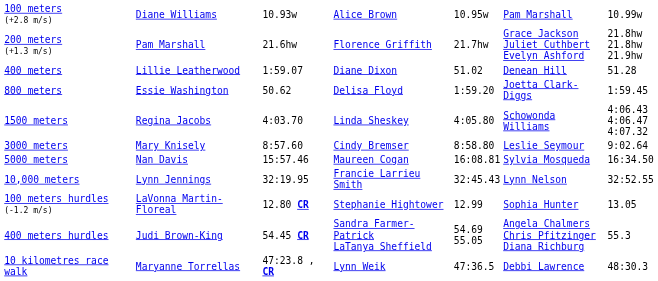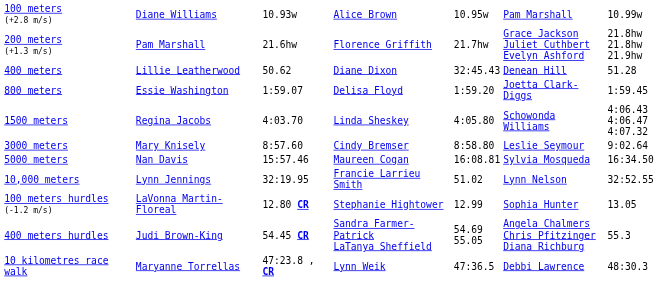 <table>
 <tr>
 <td><a href='#'>100 meters</a> <br><small>(+2.8 m/s)</small></td>
 <td><a href='#'>Diane Williams</a></td>
 <td>10.93w</td>
 <td><a href='#'>Alice Brown</a></td>
 <td>10.95w</td>
 <td><a href='#'>Pam Marshall</a></td>
 <td>10.99w</td>
 </tr>
 <tr>
 <td><a href='#'>200 meters</a> <br><small>(+1.3 m/s)</small></td>
 <td><a href='#'>Pam Marshall</a></td>
 <td>21.6hw</td>
 <td><a href='#'>Florence Griffith</a></td>
 <td>21.7hw</td>
 <td><a href='#'>Grace Jackson</a> <br><a href='#'>Juliet Cuthbert</a> <br><a href='#'>Evelyn Ashford</a></td>
 <td>21.8hw<br>21.8hw<br>21.9hw</td>
 </tr>
 <tr>
 <td><a href='#'>400 meters</a></td>
 <td><a href='#'>Lillie Leatherwood</a></td>
-<td>1:59.07</td>
+<td>50.62</td>
 <td><a href='#'>Diane Dixon</a></td>
-<td>51.02</td>
+<td>32:45.43</td>
 <td><a href='#'>Denean Hill</a></td>
 <td>51.28</td>
 </tr>
 <tr>
 <td><a href='#'>800 meters</a></td>
 <td><a href='#'>Essie Washington</a></td>
-<td>50.62</td>
+<td>1:59.07</td>
 <td><a href='#'>Delisa Floyd</a></td>
 <td>1:59.20</td>
 <td><a href='#'>Joetta Clark-Diggs</a></td>
 <td>1:59.45</td>
 </tr>
 <tr>
 <td><a href='#'>1500 meters</a></td>
 <td><a href='#'>Regina Jacobs</a></td>
 <td>4:03.70</td>
 <td><a href='#'>Linda Sheskey</a></td>
 <td>4:05.80</td>
 <td><a href='#'>Schowonda Williams</a></td>
 <td>4:06.43<br>4:06.47<br>4:07.32</td>
 </tr>
 <tr>
 <td><a href='#'>3000 meters</a></td>
 <td><a href='#'>Mary Knisely</a></td>
 <td>8:57.60</td>
 <td><a href='#'>Cindy Bremser</a></td>
 <td>8:58.80</td>
 <td><a href='#'>Leslie Seymour</a></td>
 <td>9:02.64</td>
 </tr>
 <tr>
 <td><a href='#'>5000 meters</a></td>
 <td><a href='#'>Nan Davis</a></td>
 <td>15:57.46</td>
 <td><a href='#'>Maureen Cogan</a></td>
 <td>16:08.81</td>
 <td><a href='#'>Sylvia Mosqueda</a></td>
 <td>16:34.50</td>
 </tr>
 <tr>
 <td><a href='#'>10,000 meters</a></td>
 <td><a href='#'>Lynn Jennings</a></td>
 <td>32:19.95</td>
 <td><a href='#'>Francie Larrieu Smith</a></td>
-<td>32:45.43</td>
+<td>51.02</td>
 <td><a href='#'>Lynn Nelson</a></td>
 <td>32:52.55</td>
 </tr>
 <tr>
 <td><a href='#'>100 meters hurdles</a><br><small>(-1.2 m/s)</small></td>
 <td><a href='#'>LaVonna Martin-Floreal</a></td>
 <td>12.80 <strong><a href='#'>CR</a></strong></td>
 <td><a href='#'>Stephanie Hightower</a></td>
 <td>12.99</td>
 <td><a href='#'>Sophia Hunter</a></td>
 <td>13.05</td>
 </tr>
 <tr>
 <td><a href='#'>400 meters hurdles</a></td>
 <td><a href='#'>Judi Brown-King</a></td>
 <td>54.45 <strong><a href='#'>CR</a></strong></td>
 <td><a href='#'>Sandra Farmer-Patrick</a> <br><a href='#'>LaTanya Sheffield</a></td>
 <td>54.69<br>55.05</td>
 <td><a href='#'>Angela Chalmers</a> <br><a href='#'>Chris Pfitzinger</a> <br><a href='#'>Diana Richburg</a></td>
 <td>55.3</td>
 </tr>
 <tr>
 <td><a href='#'>10 kilometres race walk</a></td>
 <td><a href='#'>Maryanne Torrellas</a></td>
 <td>47:23.8	<strong></strong>, <strong><a href='#'>CR</a></strong></td>
 <td><a href='#'>Lynn Weik</a></td>
 <td>47:36.5</td>
 <td><a href='#'>Debbi Lawrence</a></td>
 <td>48:30.3</td>
 </tr>
 </table>
